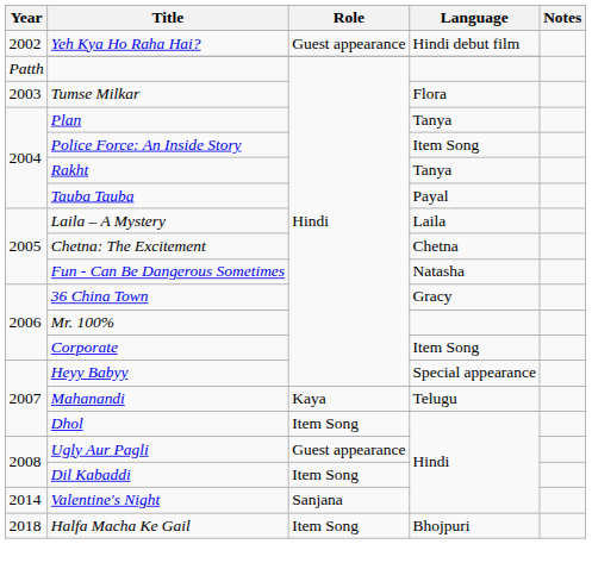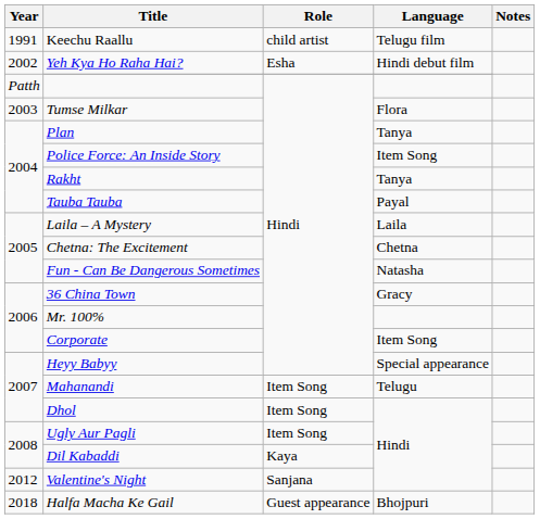 <table class="wikitable">
 <tr>
 <th>Year</th>
 <th>Title</th>
 <th>Role</th>
 <th>Language</th>
 <th>Notes</th>
 </tr>
 <tr>
+<td>1991</td>
+<td>Keechu Raallu</td>
+<td>child artist</td>
+<td>Telugu film</td>
+<td></td>
+</tr>
+<tr>
 <td rowspan="2">2002</td>
 <td><em><a href='#'>Yeh Kya Ho Raha Hai?</a></em></td>
-<td>Guest appearance</td>
+<td>Esha</td>
 <td>Hindi debut film</td>
 <td></td>
 </tr>
 <tr>
 </tr>
 <tr>
 <td><em>Patth</em></td>
 <td></td>
 <td rowspan="13">Hindi</td>
 <td></td>
 </tr>
 <tr>
 <td>2003</td>
 <td><em>Tumse Milkar</em></td>
 <td>Flora</td>
 <td></td>
 </tr>
 <tr>
 <td rowspan="4">2004</td>
 <td><em><a href='#'>Plan</a></em></td>
 <td>Tanya</td>
 <td></td>
 </tr>
 <tr>
 <td><em><a href='#'>Police Force: An Inside Story</a></em></td>
 <td>Item Song</td>
 <td></td>
 </tr>
 <tr>
 <td><em><a href='#'>Rakht</a></em></td>
 <td>Tanya</td>
 <td></td>
 </tr>
 <tr>
 <td><em><a href='#'>Tauba Tauba</a></em></td>
 <td>Payal</td>
 <td></td>
 </tr>
 <tr>
 <td rowspan="3">2005</td>
 <td><em>Laila – A Mystery</em></td>
 <td>Laila</td>
 <td></td>
 </tr>
 <tr>
 <td><em>Chetna: The Excitement</em></td>
 <td>Chetna</td>
 <td></td>
 </tr>
 <tr>
 <td><em><a href='#'>Fun - Can Be Dangerous Sometimes</a></em></td>
 <td>Natasha</td>
 <td></td>
 </tr>
 <tr>
 <td rowspan="3">2006</td>
 <td><em><a href='#'>36 China Town</a></em></td>
 <td>Gracy</td>
 <td></td>
 </tr>
 <tr>
 <td><em>Mr. 100%</em></td>
 <td></td>
 <td></td>
 </tr>
 <tr>
 <td><em><a href='#'>Corporate</a></em></td>
 <td>Item Song</td>
 <td></td>
 </tr>
 <tr>
 <td rowspan="3">2007</td>
 <td><em><a href='#'>Heyy Babyy</a></em></td>
 <td>Special appearance</td>
 <td></td>
 </tr>
 <tr>
 <td><em><a href='#'>Mahanandi</a></em></td>
-<td>Kaya</td>
+<td>Item Song</td>
 <td>Telugu</td>
 <td></td>
 </tr>
 <tr>
 <td><em><a href='#'>Dhol</a></em></td>
 <td>Item Song</td>
 <td rowspan="4">Hindi</td>
 <td></td>
 </tr>
 <tr>
 <td rowspan="2">2008</td>
 <td><em><a href='#'>Ugly Aur Pagli</a></em></td>
-<td>Guest appearance</td>
+<td>Item Song</td>
 <td></td>
 </tr>
 <tr>
 <td><em><a href='#'>Dil Kabaddi</a></em></td>
-<td>Item Song</td>
+<td>Kaya</td>
 <td></td>
 </tr>
 <tr>
-<td>2014</td>
+<td>2012</td>
 <td><em><a href='#'>Valentine's Night</a></em></td>
 <td>Sanjana</td>
 <td></td>
 </tr>
 <tr>
 <td>2018</td>
 <td><em>Halfa Macha Ke Gail</em></td>
-<td>Item Song</td>
+<td>Guest appearance</td>
 <td>Bhojpuri</td>
 <td></td>
 </tr>
 </table>
